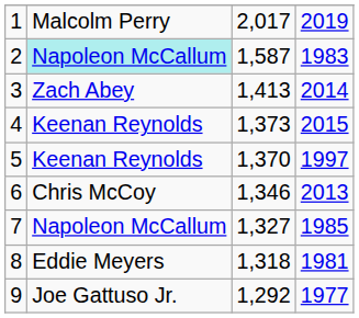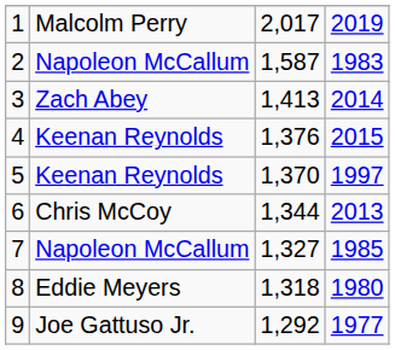 <table class="wikitable">
 <tr>
 </tr>
 <tr>
 <td>1</td>
 <td>Malcolm Perry</td>
 <td>2,017</td>
 <td><a href='#'>2019</a></td>
 </tr>
 <tr>
 <td>2</td>
-<td style="background: paleturquoise;"><a href='#'>Napoleon McCallum</a></td>
+<td><a href='#'>Napoleon McCallum</a></td>
 <td>1,587</td>
 <td><a href='#'>1983</a></td>
 </tr>
 <tr>
 <td>3</td>
 <td><a href='#'>Zach Abey</a></td>
 <td>1,413</td>
 <td><a href='#'>2014</a></td>
 </tr>
 <tr>
 <td>4</td>
 <td><a href='#'>Keenan Reynolds</a></td>
-<td>1,373</td>
+<td>1,376</td>
 <td><a href='#'>2015</a></td>
 </tr>
 <tr>
 <td>5</td>
 <td><a href='#'>Keenan Reynolds</a></td>
 <td>1,370</td>
 <td><a href='#'>1997</a></td>
 </tr>
 <tr>
 <td>6</td>
 <td>Chris McCoy</td>
-<td>1,346</td>
+<td>1,344</td>
 <td><a href='#'>2013</a></td>
 </tr>
 <tr>
 <td>7</td>
 <td><a href='#'>Napoleon McCallum</a></td>
 <td>1,327</td>
 <td><a href='#'>1985</a></td>
 </tr>
 <tr>
 <td>8</td>
 <td>Eddie Meyers</td>
 <td>1,318</td>
-<td><a href='#'>1981</a></td>
+<td><a href='#'>1980</a></td>
 </tr>
 <tr>
 <td>9</td>
 <td>Joe Gattuso Jr.</td>
 <td>1,292</td>
 <td><a href='#'>1977</a></td>
 </tr>
 </table>
